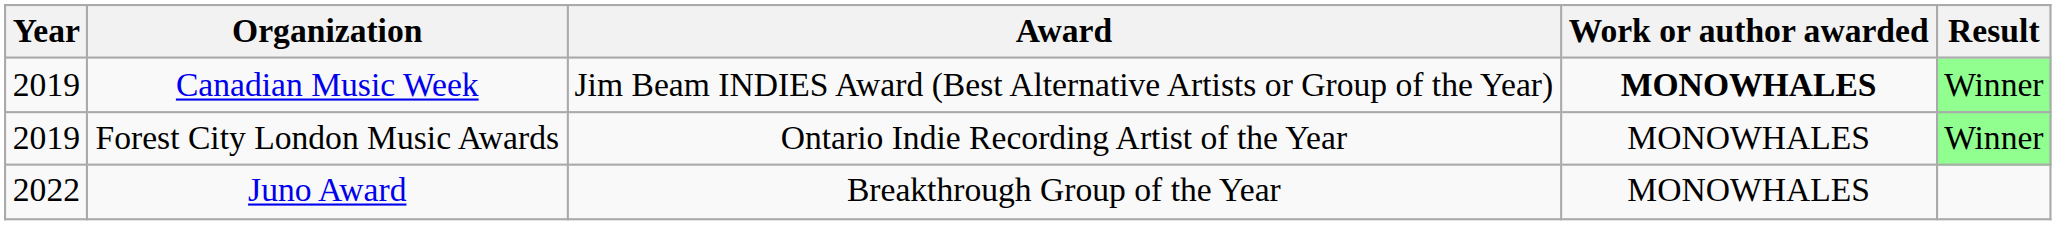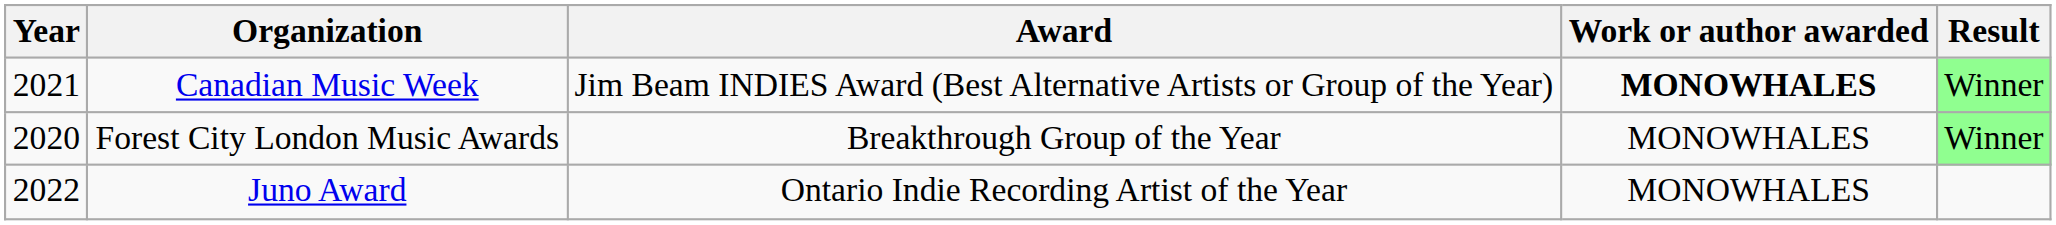 <table class="wikitable plainrowheaders" style="text-align:center;">
 <tr>
 <th>Year</th>
 <th>Organization</th>
 <th>Award</th>
 <th>Work or author awarded</th>
 <th>Result</th>
 </tr>
 <tr>
-<td rowspan="1">2019</td>
+<td rowspan="1">2021</td>
 <td><a href='#'>Canadian Music Week</a></td>
 <td>Jim Beam INDIES Award (Best Alternative Artists or Group of the Year)</td>
 <td><strong>MONOWHALES</strong></td>
 <td style="background:#90FF90">Winner</td>
 </tr>
 <tr>
-<td>2019</td>
+<td>2020</td>
 <td>Forest City London Music Awards</td>
-<td>Ontario Indie Recording Artist of the Year</td>
+<td>Breakthrough Group of the Year</td>
 <td>MONOWHALES</td>
 <td style="background:#90FF90">Winner</td>
 </tr>
 <tr>
 <td>2022</td>
 <td><a href='#'>Juno Award</a></td>
-<td>Breakthrough Group of the Year</td>
+<td>Ontario Indie Recording Artist of the Year</td>
 <td>MONOWHALES</td>
 <td></td>
 </tr>
 </table>
